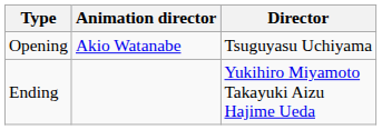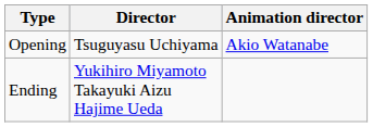 <table class="wikitable">
 <tr style="background:#b0c4de; text-align:center;">
 <th>Type</th>
+<th>Director</th>
 <th>Animation director</th>
-<th>Director</th>
 </tr>
 <tr>
 <td>Opening</td>
+<td>Tsuguyasu Uchiyama</td>
 <td><a href='#'>Akio Watanabe</a></td>
-<td>Tsuguyasu Uchiyama</td>
 </tr>
 <tr>
 <td>Ending</td>
+<td><a href='#'>Yukihiro Miyamoto</a><br>Takayuki Aizu<br><a href='#'>Hajime Ueda</a></td>
 <td></td>
-<td><a href='#'>Yukihiro Miyamoto</a><br>Takayuki Aizu<br><a href='#'>Hajime Ueda</a></td>
 </tr>
 </table>
